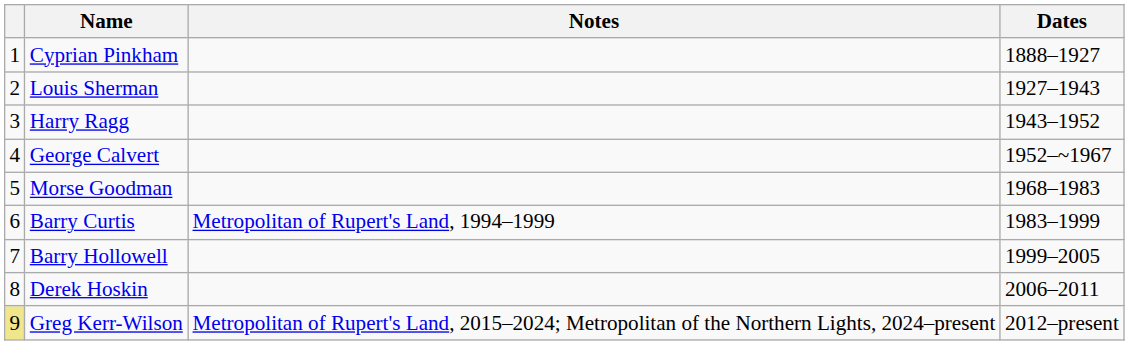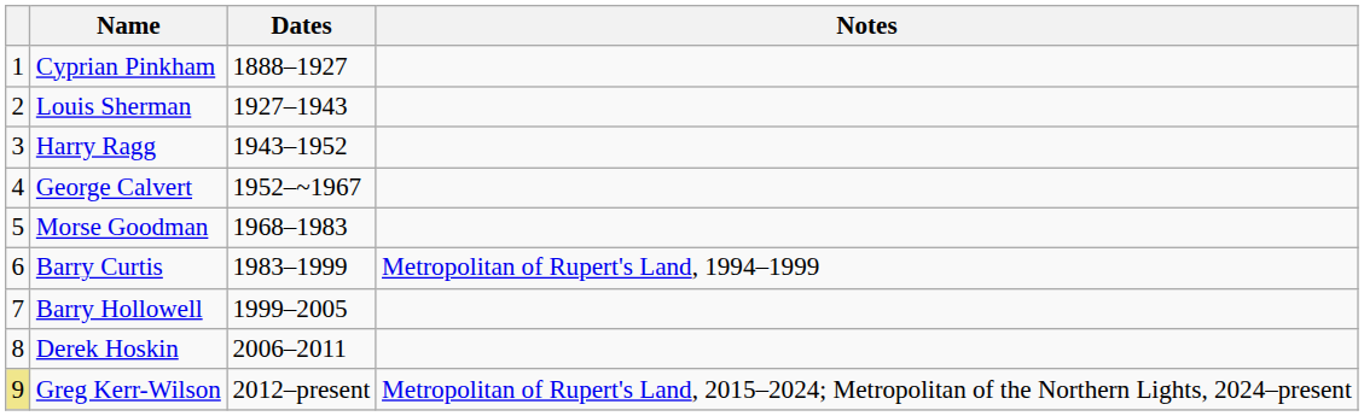 <table class="wikitable">
 <tr>
 <th></th>
 <th>Name</th>
+<th>Dates</th>
 <th>Notes</th>
-<th>Dates</th>
 </tr>
 <tr>
 <td>1</td>
 <td><a href='#'>Cyprian Pinkham</a></td>
+<td>1888–1927</td>
 <td></td>
-<td>1888–1927</td>
 </tr>
 <tr>
 <td>2</td>
 <td><a href='#'>Louis Sherman</a></td>
+<td>1927–1943</td>
 <td></td>
-<td>1927–1943</td>
 </tr>
 <tr>
 <td>3</td>
 <td><a href='#'>Harry Ragg</a></td>
+<td>1943–1952</td>
 <td></td>
-<td>1943–1952</td>
 </tr>
 <tr>
 <td>4</td>
 <td><a href='#'>George Calvert</a></td>
+<td>1952–~1967</td>
 <td></td>
-<td>1952–~1967</td>
 </tr>
 <tr>
 <td>5</td>
 <td><a href='#'>Morse Goodman</a></td>
+<td>1968–1983</td>
 <td></td>
-<td>1968–1983</td>
 </tr>
 <tr>
 <td>6</td>
 <td><a href='#'>Barry Curtis</a></td>
+<td>1983–1999</td>
 <td><a href='#'>Metropolitan of Rupert's Land</a>, 1994–1999</td>
-<td>1983–1999</td>
 </tr>
 <tr>
 <td>7</td>
 <td><a href='#'>Barry Hollowell</a></td>
+<td>1999–2005</td>
 <td></td>
-<td>1999–2005</td>
 </tr>
 <tr>
 <td>8</td>
 <td><a href='#'>Derek Hoskin</a></td>
+<td>2006–2011</td>
 <td></td>
-<td>2006–2011</td>
 </tr>
 <tr>
 <td style="background: khaki;">9</td>
 <td><a href='#'>Greg Kerr-Wilson</a></td>
+<td>2012–present</td>
 <td><a href='#'>Metropolitan of Rupert's Land</a>, 2015–2024; Metropolitan of the Northern Lights, 2024–present</td>
-<td>2012–present</td>
 </tr>
 </table>
